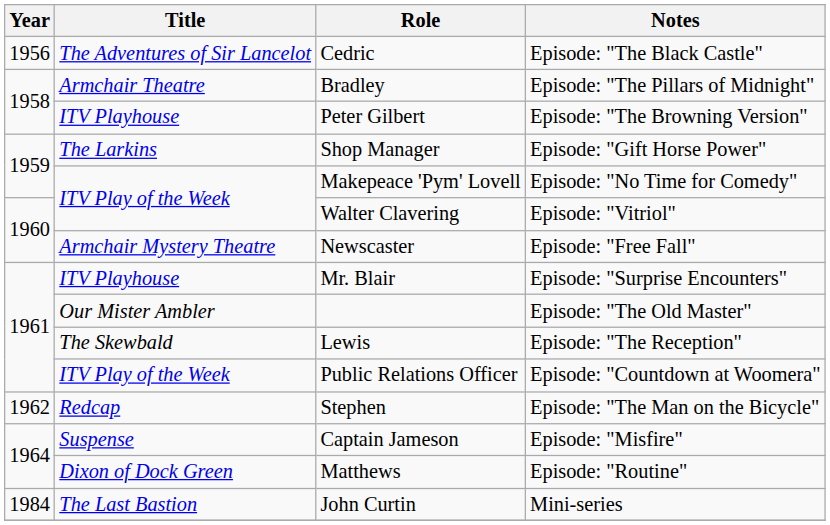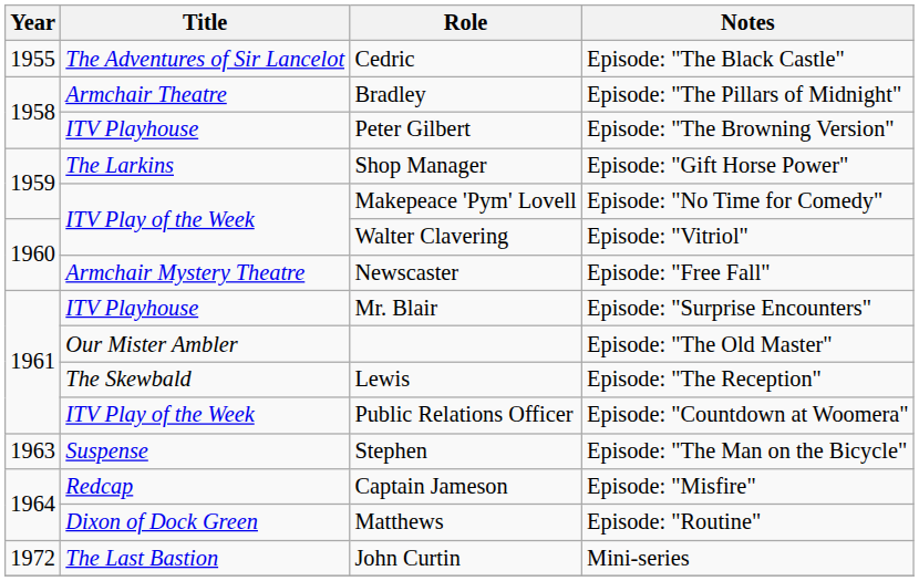 <table class="wikitable">
 <tr>
 <th>Year</th>
 <th>Title</th>
 <th>Role</th>
 <th>Notes</th>
 </tr>
 <tr>
-<td>1956</td>
+<td>1955</td>
 <td><em><a href='#'>The Adventures of Sir Lancelot</a></em></td>
 <td>Cedric</td>
 <td>Episode: "The Black Castle"</td>
 </tr>
 <tr>
 <td rowspan="2">1958</td>
 <td><em><a href='#'>Armchair Theatre</a></em></td>
 <td>Bradley</td>
 <td>Episode: "The Pillars of Midnight"</td>
 </tr>
 <tr>
 <td><em><a href='#'>ITV Playhouse</a></em></td>
 <td>Peter Gilbert</td>
 <td>Episode: "The Browning Version"</td>
 </tr>
 <tr>
 <td rowspan="2">1959</td>
 <td><em><a href='#'>The Larkins</a></em></td>
 <td>Shop Manager</td>
 <td>Episode: "Gift Horse Power"</td>
 </tr>
 <tr>
 <td rowspan="2"><em><a href='#'>ITV Play of the Week</a></em></td>
 <td>Makepeace 'Pym' Lovell</td>
 <td>Episode: "No Time for Comedy"</td>
 </tr>
 <tr>
 <td rowspan="2">1960</td>
 <td>Walter Clavering</td>
 <td>Episode: "Vitriol"</td>
 </tr>
 <tr>
 <td><em><a href='#'>Armchair Mystery Theatre</a></em></td>
 <td>Newscaster</td>
 <td>Episode: "Free Fall"</td>
 </tr>
 <tr>
 <td rowspan="4">1961</td>
 <td><em><a href='#'>ITV Playhouse</a></em></td>
 <td>Mr. Blair</td>
 <td>Episode: "Surprise Encounters"</td>
 </tr>
 <tr>
 <td><em>Our Mister Ambler</em></td>
 <td></td>
 <td>Episode: "The Old Master"</td>
 </tr>
 <tr>
 <td><em>The Skewbald</em></td>
 <td>Lewis</td>
 <td>Episode: "The Reception"</td>
 </tr>
 <tr>
 <td><em><a href='#'>ITV Play of the Week</a></em></td>
 <td>Public Relations Officer</td>
 <td>Episode: "Countdown at Woomera"</td>
 </tr>
 <tr>
-<td>1962</td>
-<td><em><a href='#'>Redcap</a></em></td>
+<td>1963</td>
+<td><em><a href='#'>Suspense</a></em></td>
 <td>Stephen</td>
 <td>Episode: "The Man on the Bicycle"</td>
 </tr>
 <tr>
 <td rowspan="2">1964</td>
-<td><em><a href='#'>Suspense</a></em></td>
+<td><em><a href='#'>Redcap</a></em></td>
 <td>Captain Jameson</td>
 <td>Episode: "Misfire"</td>
 </tr>
 <tr>
 <td><em><a href='#'>Dixon of Dock Green</a></em></td>
 <td>Matthews</td>
 <td>Episode: "Routine"</td>
 </tr>
 <tr>
-<td>1984</td>
+<td>1972</td>
 <td><em><a href='#'>The Last Bastion</a></em></td>
 <td>John Curtin</td>
 <td>Mini-series</td>
 </tr>
 <tr>
 </tr>
 </table>
